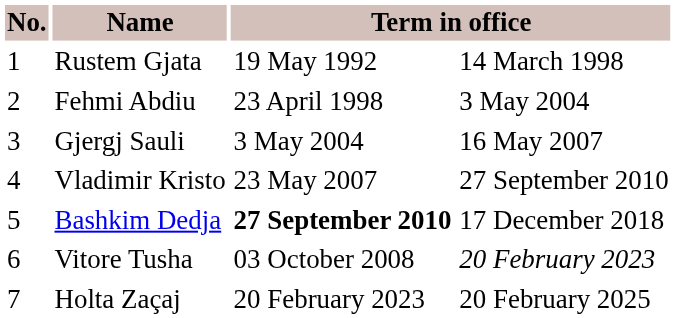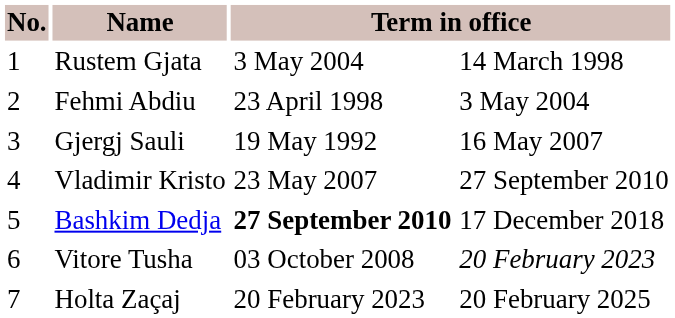 <table class="toccolours" style="margin-bottom: 1em; font-size: 85%;">
 <tr style="background:#d4c0ba;">
 <th>No.</th>
 <th>Name</th>
 <th colspan=2>Term in office</th>
 </tr>
 <tr>
 <td>1</td>
 <td>Rustem Gjata</td>
-<td>19 May 1992</td>
+<td>3 May 2004</td>
 <td>14 March 1998</td>
 </tr>
 <tr>
 <td>2</td>
 <td>Fehmi Abdiu</td>
 <td>23 April 1998</td>
 <td>3 May 2004</td>
 </tr>
 <tr>
 <td>3</td>
 <td>Gjergj Sauli</td>
-<td>3 May 2004</td>
+<td>19 May 1992</td>
 <td>16 May 2007</td>
 </tr>
 <tr>
 <td>4</td>
 <td>Vladimir Kristo</td>
 <td>23 May 2007</td>
 <td>27 September 2010</td>
 </tr>
 <tr>
 <td>5</td>
 <td><a href='#'>Bashkim Dedja</a></td>
 <td><strong>27 September 2010</strong></td>
 <td>17 December 2018</td>
 </tr>
 <tr>
 <td>6</td>
 <td>Vitore Tusha</td>
 <td>03 October 2008</td>
 <td><em>20 February 2023</em></td>
 </tr>
 <tr>
 <td>7</td>
 <td>Holta Zaçaj</td>
 <td>20 February 2023</td>
 <td>20 February  2025</td>
 </tr>
 <tr>
 </tr>
 </table>
